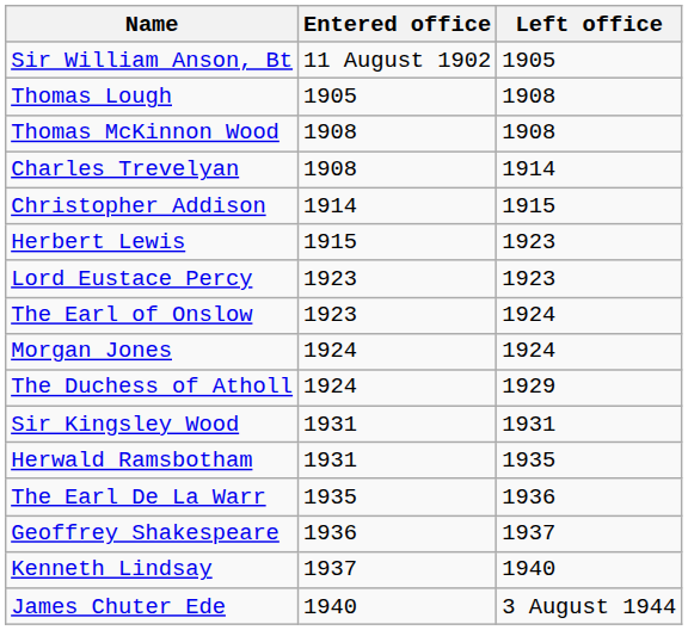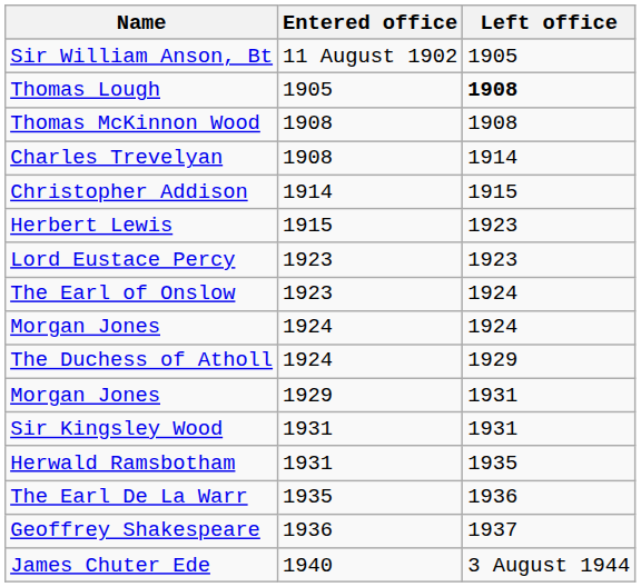 <table class="wikitable" style="text-align:left">
 <tr>
 <th>Name</th>
 <th>Entered office</th>
 <th>Left office</th>
 </tr>
 <tr>
 <td><a href='#'>Sir William Anson, Bt</a></td>
 <td>11 August 1902</td>
 <td>1905</td>
 </tr>
 <tr>
 <td><a href='#'>Thomas Lough</a></td>
 <td>1905</td>
-<td>1908</td>
+<td><strong>1908</strong></td>
 </tr>
 <tr>
 <td><a href='#'>Thomas McKinnon Wood</a></td>
 <td>1908</td>
 <td>1908</td>
 </tr>
 <tr>
 <td><a href='#'>Charles Trevelyan</a></td>
 <td>1908</td>
 <td>1914</td>
 </tr>
 <tr>
 <td><a href='#'>Christopher Addison</a></td>
 <td>1914</td>
 <td>1915</td>
 </tr>
 <tr>
 <td><a href='#'>Herbert Lewis</a></td>
 <td>1915</td>
 <td>1923</td>
 </tr>
 <tr>
 <td><a href='#'>Lord Eustace Percy</a></td>
 <td>1923</td>
 <td>1923</td>
 </tr>
 <tr>
 <td><a href='#'>The Earl of Onslow</a></td>
 <td>1923</td>
 <td>1924</td>
 </tr>
 <tr>
 <td><a href='#'>Morgan Jones</a></td>
 <td>1924</td>
 <td>1924</td>
 </tr>
 <tr>
 <td><a href='#'>The Duchess of Atholl</a></td>
 <td>1924</td>
 <td>1929</td>
 </tr>
 <tr>
+<td><a href='#'>Morgan Jones</a></td>
+<td>1929</td>
+<td>1931</td>
+</tr>
+<tr>
 <td><a href='#'>Sir Kingsley Wood</a></td>
 <td>1931</td>
 <td>1931</td>
 </tr>
 <tr>
 <td><a href='#'>Herwald Ramsbotham</a></td>
 <td>1931</td>
 <td>1935</td>
 </tr>
 <tr>
 <td><a href='#'>The Earl De La Warr</a></td>
 <td>1935</td>
 <td>1936</td>
 </tr>
 <tr>
 <td><a href='#'>Geoffrey Shakespeare</a></td>
 <td>1936</td>
 <td>1937</td>
 </tr>
 <tr>
-<td><a href='#'>Kenneth Lindsay</a></td>
-<td>1937</td>
-<td>1940</td>
-</tr>
-<tr>
 <td><a href='#'>James Chuter Ede</a></td>
 <td>1940</td>
 <td>3 August 1944</td>
 </tr>
 </table>
